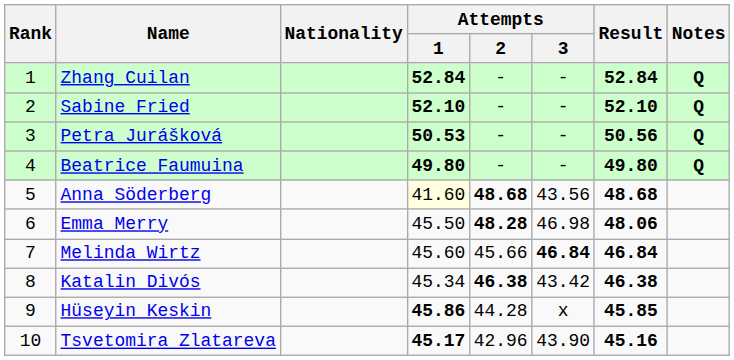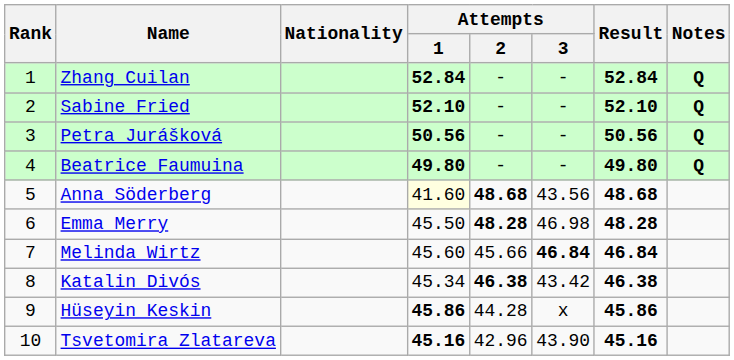 <table class="wikitable sortable" style="text-align:center">
 <tr>
 <th rowspan=2>Rank</th>
 <th rowspan=2>Name</th>
 <th rowspan=2>Nationality</th>
 <th colspan=3>Attempts</th>
 <th rowspan=2>Result</th>
 <th rowspan=2>Notes</th>
 </tr>
 <tr>
 <th>1</th>
 <th>2</th>
 <th>3</th>
 </tr>
 <tr bgcolor=ccffcc>
 <td>1</td>
 <td align=left><a href='#'>Zhang Cuilan</a></td>
 <td align=left></td>
 <td><strong>52.84</strong></td>
 <td>-</td>
 <td>-</td>
 <td><strong>52.84</strong></td>
 <td><strong>Q</strong></td>
 </tr>
 <tr bgcolor=ccffcc>
 <td>2</td>
 <td align=left><a href='#'>Sabine Fried</a></td>
 <td align=left></td>
 <td><strong>52.10</strong></td>
 <td>-</td>
 <td>-</td>
 <td><strong>52.10</strong></td>
 <td><strong>Q</strong></td>
 </tr>
 <tr bgcolor=ccffcc>
 <td>3</td>
 <td align=left><a href='#'>Petra Jurášková</a></td>
 <td align=left></td>
-<td><strong>50.53</strong></td>
+<td><strong>50.56</strong></td>
 <td>-</td>
 <td>-</td>
 <td><strong>50.56</strong></td>
 <td><strong>Q</strong></td>
 </tr>
 <tr bgcolor=ccffcc>
 <td>4</td>
 <td align=left><a href='#'>Beatrice Faumuina</a></td>
 <td align=left></td>
 <td><strong>49.80</strong></td>
 <td>-</td>
 <td>-</td>
 <td><strong>49.80</strong></td>
 <td><strong>Q</strong></td>
 </tr>
 <tr>
 <td>5</td>
 <td align=left><a href='#'>Anna Söderberg</a></td>
 <td align=left></td>
 <td style="background: lightyellow;">41.60</td>
 <td><strong>48.68</strong></td>
 <td>43.56</td>
 <td><strong>48.68</strong></td>
 <td></td>
 </tr>
 <tr>
 <td>6</td>
 <td align=left><a href='#'>Emma Merry</a></td>
 <td align=left></td>
 <td>45.50</td>
 <td><strong>48.28</strong></td>
 <td>46.98</td>
-<td><strong>48.06</strong></td>
+<td><strong>48.28</strong></td>
 <td></td>
 </tr>
 <tr>
 <td>7</td>
 <td align=left><a href='#'>Melinda Wirtz</a></td>
 <td align=left></td>
 <td>45.60</td>
 <td>45.66</td>
 <td><strong>46.84</strong></td>
 <td><strong>46.84</strong></td>
 <td></td>
 </tr>
 <tr>
 <td>8</td>
 <td align=left><a href='#'>Katalin Divós</a></td>
 <td align=left></td>
 <td>45.34</td>
 <td><strong>46.38</strong></td>
 <td>43.42</td>
 <td><strong>46.38</strong></td>
 <td></td>
 </tr>
 <tr>
 <td>9</td>
 <td align=left><a href='#'>Hüseyin Keskin</a></td>
 <td align=left></td>
 <td><strong>45.86</strong></td>
 <td>44.28</td>
 <td>x</td>
-<td><strong>45.85</strong></td>
+<td><strong>45.86</strong></td>
 <td></td>
 </tr>
 <tr>
 <td>10</td>
 <td align=left><a href='#'>Tsvetomira Zlatareva</a></td>
 <td align=left></td>
-<td><strong>45.17</strong></td>
+<td><strong>45.16</strong></td>
 <td>42.96</td>
 <td>43.90</td>
 <td><strong>45.16</strong></td>
 <td></td>
 </tr>
 </table>
